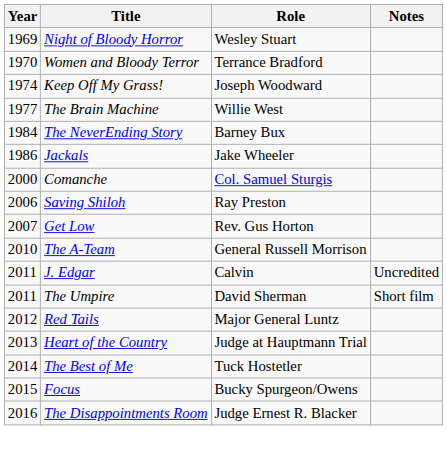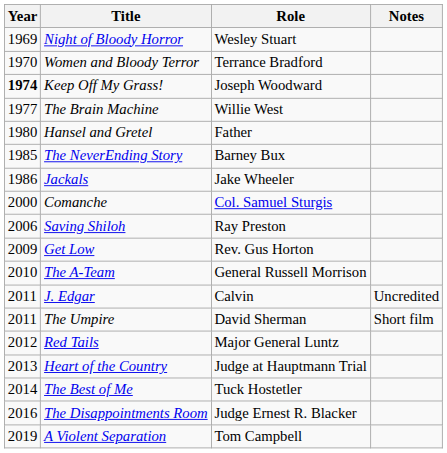 <table class="wikitable sortable">
 <tr>
 <th>Year</th>
 <th>Title</th>
 <th>Role</th>
 <th>Notes</th>
 </tr>
 <tr>
 <td>1969</td>
 <td><em><a href='#'>Night of Bloody Horror</a></em></td>
 <td>Wesley Stuart</td>
 <td></td>
 </tr>
 <tr>
 <td>1970</td>
 <td><em>Women and Bloody Terror</em></td>
 <td>Terrance Bradford</td>
 <td></td>
 </tr>
 <tr>
-<td>1974</td>
+<td><strong>1974</strong></td>
 <td><em>Keep Off My Grass!</em></td>
 <td>Joseph Woodward</td>
 <td></td>
 </tr>
 <tr>
 <td>1977</td>
 <td><em>The Brain Machine</em></td>
 <td>Willie West</td>
 <td></td>
 </tr>
 <tr>
-<td>1984</td>
+<td>1980</td>
+<td><em>Hansel and Gretel</em></td>
+<td>Father</td>
+<td></td>
+</tr>
+<tr>
+<td>1985</td>
 <td><em><a href='#'>The NeverEnding Story</a></em></td>
 <td>Barney Bux</td>
 <td></td>
 </tr>
 <tr>
 <td>1986</td>
 <td><em><a href='#'>Jackals</a></em></td>
 <td>Jake Wheeler</td>
 <td></td>
 </tr>
 <tr>
 <td>2000</td>
 <td><em>Comanche</em></td>
 <td><a href='#'>Col. Samuel Sturgis</a></td>
 <td></td>
 </tr>
 <tr>
 <td>2006</td>
 <td><em><a href='#'>Saving Shiloh</a></em></td>
 <td>Ray Preston</td>
 <td></td>
 </tr>
 <tr>
-<td>2007</td>
+<td>2009</td>
 <td><em><a href='#'>Get Low</a></em></td>
 <td>Rev. Gus Horton</td>
 <td></td>
 </tr>
 <tr>
 <td>2010</td>
 <td><em><a href='#'>The A-Team</a></em></td>
 <td>General Russell Morrison</td>
 <td></td>
 </tr>
 <tr>
 <td>2011</td>
 <td><em><a href='#'>J. Edgar</a></em></td>
 <td>Calvin</td>
 <td>Uncredited</td>
 </tr>
 <tr>
 <td>2011</td>
 <td><em>The Umpire</em></td>
 <td>David Sherman</td>
 <td>Short film</td>
 </tr>
 <tr>
 <td>2012</td>
 <td><em><a href='#'>Red Tails</a></em></td>
 <td>Major General Luntz</td>
 <td></td>
 </tr>
 <tr>
 <td>2013</td>
 <td><em><a href='#'>Heart of the Country</a></em></td>
 <td>Judge at Hauptmann Trial</td>
 <td></td>
 </tr>
 <tr>
 <td>2014</td>
 <td><em><a href='#'>The Best of Me</a></em></td>
 <td>Tuck Hostetler</td>
 <td></td>
 </tr>
 <tr>
-<td>2015</td>
-<td><em><a href='#'>Focus</a></em></td>
-<td>Bucky Spurgeon/Owens</td>
-<td></td>
-</tr>
-<tr>
 <td>2016</td>
 <td><em><a href='#'>The Disappointments Room</a></em></td>
 <td>Judge Ernest R. Blacker</td>
 <td></td>
 </tr>
+<tr>
+<td>2019</td>
+<td><em><a href='#'>A Violent Separation</a></em></td>
+<td>Tom Campbell</td>
+<td></td>
+</tr>
 </table>
